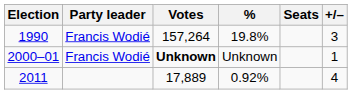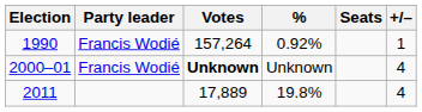 <table class=wikitable style=text-align:center>
 <tr>
 <th><strong>Election</strong></th>
 <th>Party leader</th>
 <th><strong>Votes</strong></th>
 <th><strong>%</strong></th>
 <th><strong>Seats</strong></th>
 <th>+/–</th>
 </tr>
 <tr>
 <td><a href='#'>1990</a></td>
 <td><a href='#'>Francis Wodié</a></td>
 <td>157,264</td>
-<td>19.8%</td>
+<td>0.92%</td>
 <td></td>
-<td> 3</td>
+<td> 1</td>
 </tr>
 <tr>
 <td><a href='#'>2000–01</a></td>
 <td><a href='#'>Francis Wodié</a></td>
 <td><strong>Unknown</strong></td>
 <td>Unknown</td>
 <td></td>
-<td> 1</td>
+<td> 4</td>
 </tr>
 <tr>
 <td><a href='#'>2011</a></td>
 <td></td>
 <td>17,889</td>
-<td>0.92%</td>
+<td>19.8%</td>
 <td></td>
 <td> 4</td>
 </tr>
 </table>
